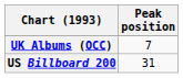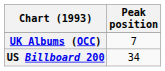 <table class="wikitable sortable plainrowheaders">
 <tr>
 <th>Chart (1993)</th>
 <th>Peak<br>position</th>
 </tr>
 <tr>
 </tr>
 <tr>
 </tr>
 <tr>
 </tr>
 <tr>
 </tr>
 <tr>
 </tr>
 <tr>
 </tr>
 <tr>
 <th scope="row"><a href='#'>UK Albums</a> (<a href='#'>OCC</a>)</th>
 <td align="center">7</td>
 </tr>
 <tr>
 <th scope="row">US <a href='#'><em>Billboard</em> 200</a></th>
-<td align="center">31</td>
+<td align="center">34</td>
 </tr>
 </table>
